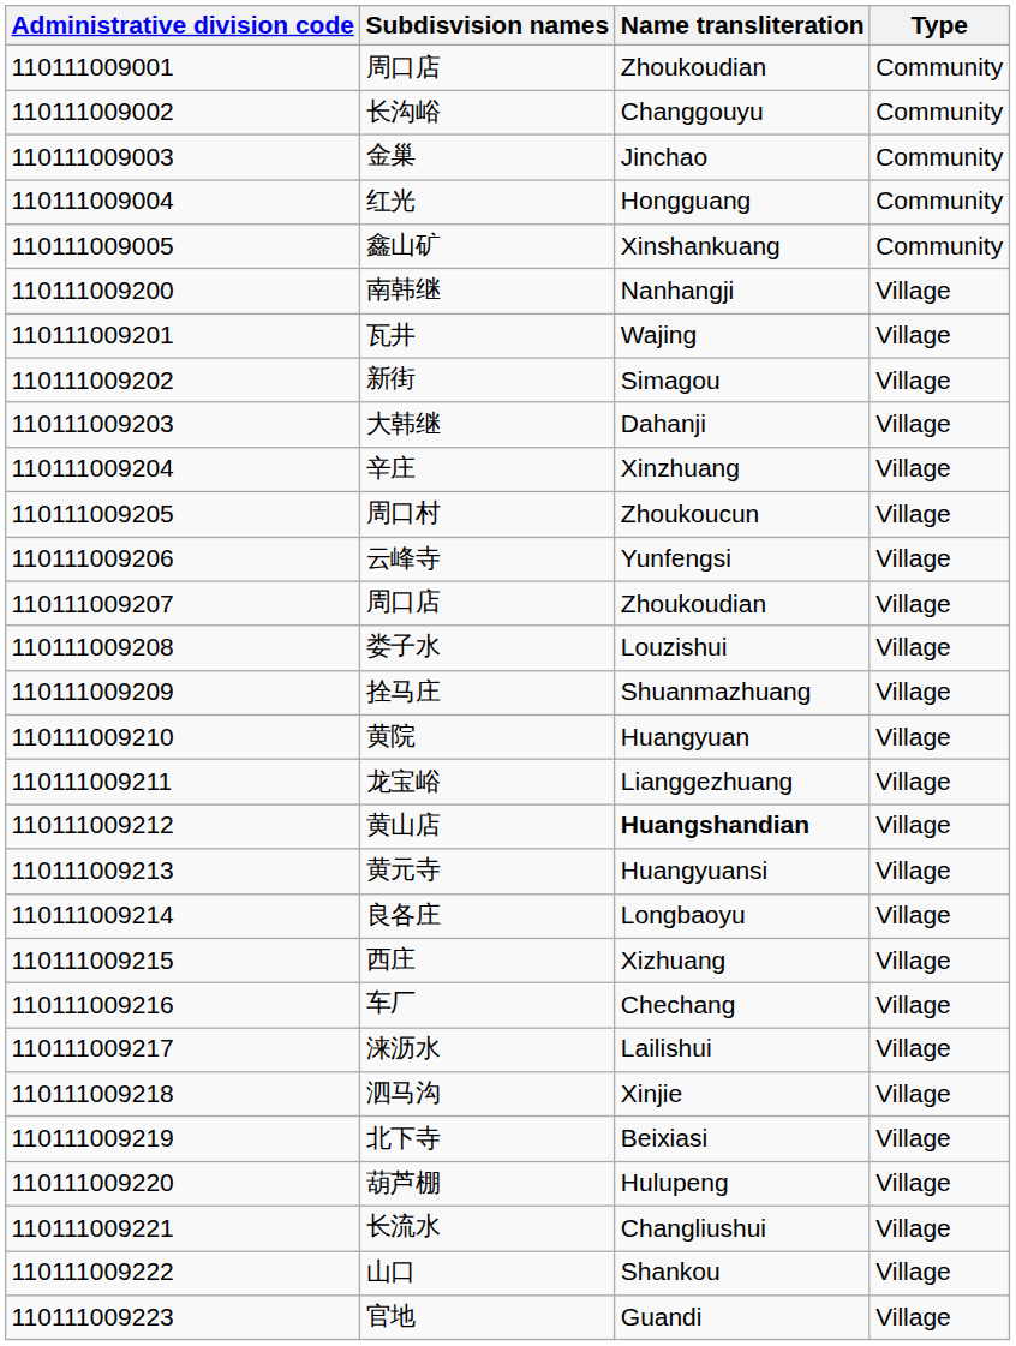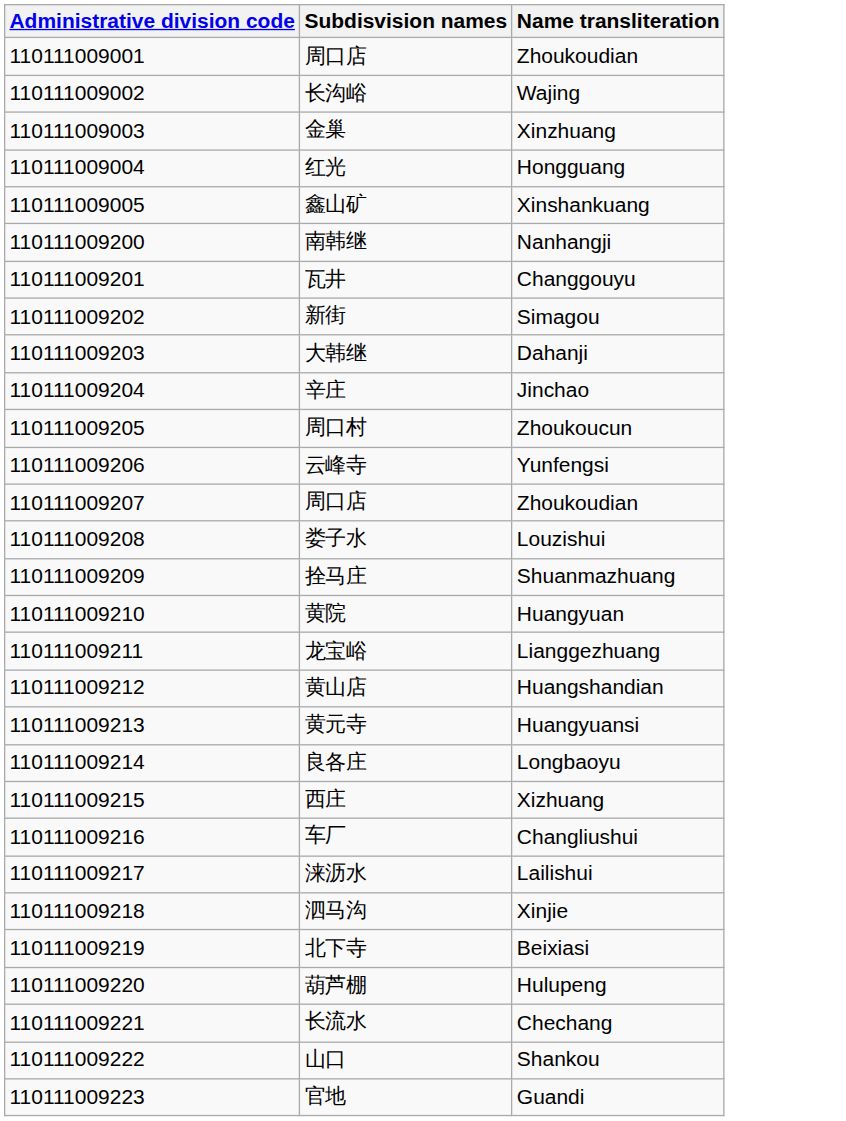 <table class="wikitable sortable">
 <tr>
 <th><a href='#'>Administrative division code</a></th>
 <th>Subdisvision names</th>
 <th>Name transliteration</th>
-<th>Type</th>
 </tr>
 <tr>
 <td>110111009001</td>
 <td>周口店</td>
 <td>Zhoukoudian</td>
-<td>Community</td>
 </tr>
 <tr>
 <td>110111009002</td>
 <td>长沟峪</td>
-<td>Changgouyu</td>
-<td>Community</td>
+<td>Wajing</td>
 </tr>
 <tr>
 <td>110111009003</td>
 <td>金巢</td>
-<td>Jinchao</td>
-<td>Community</td>
+<td>Xinzhuang</td>
 </tr>
 <tr>
 <td>110111009004</td>
 <td>红光</td>
 <td>Hongguang</td>
-<td>Community</td>
 </tr>
 <tr>
 <td>110111009005</td>
 <td>鑫山矿</td>
 <td>Xinshankuang</td>
-<td>Community</td>
 </tr>
 <tr>
 <td>110111009200</td>
 <td>南韩继</td>
 <td>Nanhangji</td>
-<td>Village</td>
 </tr>
 <tr>
 <td>110111009201</td>
 <td>瓦井</td>
-<td>Wajing</td>
-<td>Village</td>
+<td>Changgouyu</td>
 </tr>
 <tr>
 <td>110111009202</td>
 <td>新街</td>
 <td>Simagou</td>
-<td>Village</td>
 </tr>
 <tr>
 <td>110111009203</td>
 <td>大韩继</td>
 <td>Dahanji</td>
-<td>Village</td>
 </tr>
 <tr>
 <td>110111009204</td>
 <td>辛庄</td>
-<td>Xinzhuang</td>
-<td>Village</td>
+<td>Jinchao</td>
 </tr>
 <tr>
 <td>110111009205</td>
 <td>周口村</td>
 <td>Zhoukoucun</td>
-<td>Village</td>
 </tr>
 <tr>
 <td>110111009206</td>
 <td>云峰寺</td>
 <td>Yunfengsi</td>
-<td>Village</td>
 </tr>
 <tr>
 <td>110111009207</td>
 <td>周口店</td>
 <td>Zhoukoudian</td>
-<td>Village</td>
 </tr>
 <tr>
 <td>110111009208</td>
 <td>娄子水</td>
 <td>Louzishui</td>
-<td>Village</td>
 </tr>
 <tr>
 <td>110111009209</td>
 <td>拴马庄</td>
 <td>Shuanmazhuang</td>
-<td>Village</td>
 </tr>
 <tr>
 <td>110111009210</td>
 <td>黄院</td>
 <td>Huangyuan</td>
-<td>Village</td>
 </tr>
 <tr>
 <td>110111009211</td>
 <td>龙宝峪</td>
 <td>Lianggezhuang</td>
-<td>Village</td>
 </tr>
 <tr>
 <td>110111009212</td>
 <td>黄山店</td>
-<td><strong>Huangshandian</strong></td>
-<td>Village</td>
+<td>Huangshandian</td>
 </tr>
 <tr>
 <td>110111009213</td>
 <td>黄元寺</td>
 <td>Huangyuansi</td>
-<td>Village</td>
 </tr>
 <tr>
 <td>110111009214</td>
 <td>良各庄</td>
 <td>Longbaoyu</td>
-<td>Village</td>
 </tr>
 <tr>
 <td>110111009215</td>
 <td>西庄</td>
 <td>Xizhuang</td>
-<td>Village</td>
 </tr>
 <tr>
 <td>110111009216</td>
 <td>车厂</td>
-<td>Chechang</td>
-<td>Village</td>
+<td>Changliushui</td>
 </tr>
 <tr>
 <td>110111009217</td>
 <td>涞沥水</td>
 <td>Lailishui</td>
-<td>Village</td>
 </tr>
 <tr>
 <td>110111009218</td>
 <td>泗马沟</td>
 <td>Xinjie</td>
-<td>Village</td>
 </tr>
 <tr>
 <td>110111009219</td>
 <td>北下寺</td>
 <td>Beixiasi</td>
-<td>Village</td>
 </tr>
 <tr>
 <td>110111009220</td>
 <td>葫芦棚</td>
 <td>Hulupeng</td>
-<td>Village</td>
 </tr>
 <tr>
 <td>110111009221</td>
 <td>长流水</td>
-<td>Changliushui</td>
-<td>Village</td>
+<td>Chechang</td>
 </tr>
 <tr>
 <td>110111009222</td>
 <td>山口</td>
 <td>Shankou</td>
-<td>Village</td>
 </tr>
 <tr>
 <td>110111009223</td>
 <td>官地</td>
 <td>Guandi</td>
-<td>Village</td>
 </tr>
 </table>
